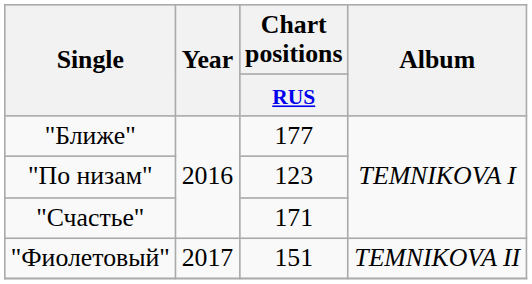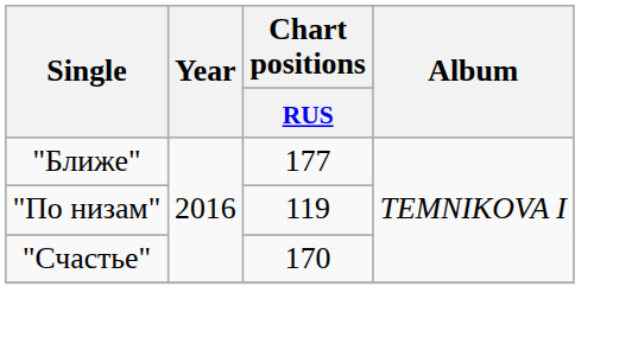 <table class="wikitable plainrowheaders" style="text-align: center;">
 <tr>
 <th rowspan="2">Single</th>
 <th rowspan="2">Year</th>
 <th colspan="1">Chart positions</th>
 <th rowspan="2">Album</th>
 </tr>
 <tr>
 <th style="width:30px;"><small> <a href='#'>RUS</a> </small></th>
 </tr>
 <tr>
 <td>"Ближе"</td>
 <td rowspan="3">2016</td>
 <td>177</td>
 <td rowspan="3"><em>TEMNIKOVA I</em></td>
 </tr>
 <tr>
 <td>"По низам"</td>
-<td>123</td>
+<td>119</td>
 </tr>
 <tr>
 <td>"Счастье"</td>
-<td>171</td>
-</tr>
-<tr>
-<td>"Фиолетовый"</td>
-<td rowspan="1">2017</td>
-<td>151</td>
-<td rowspan="1"><em>TEMNIKOVA II</em></td>
+<td>170</td>
 </tr>
 <tr>
 </tr>
 </table>
